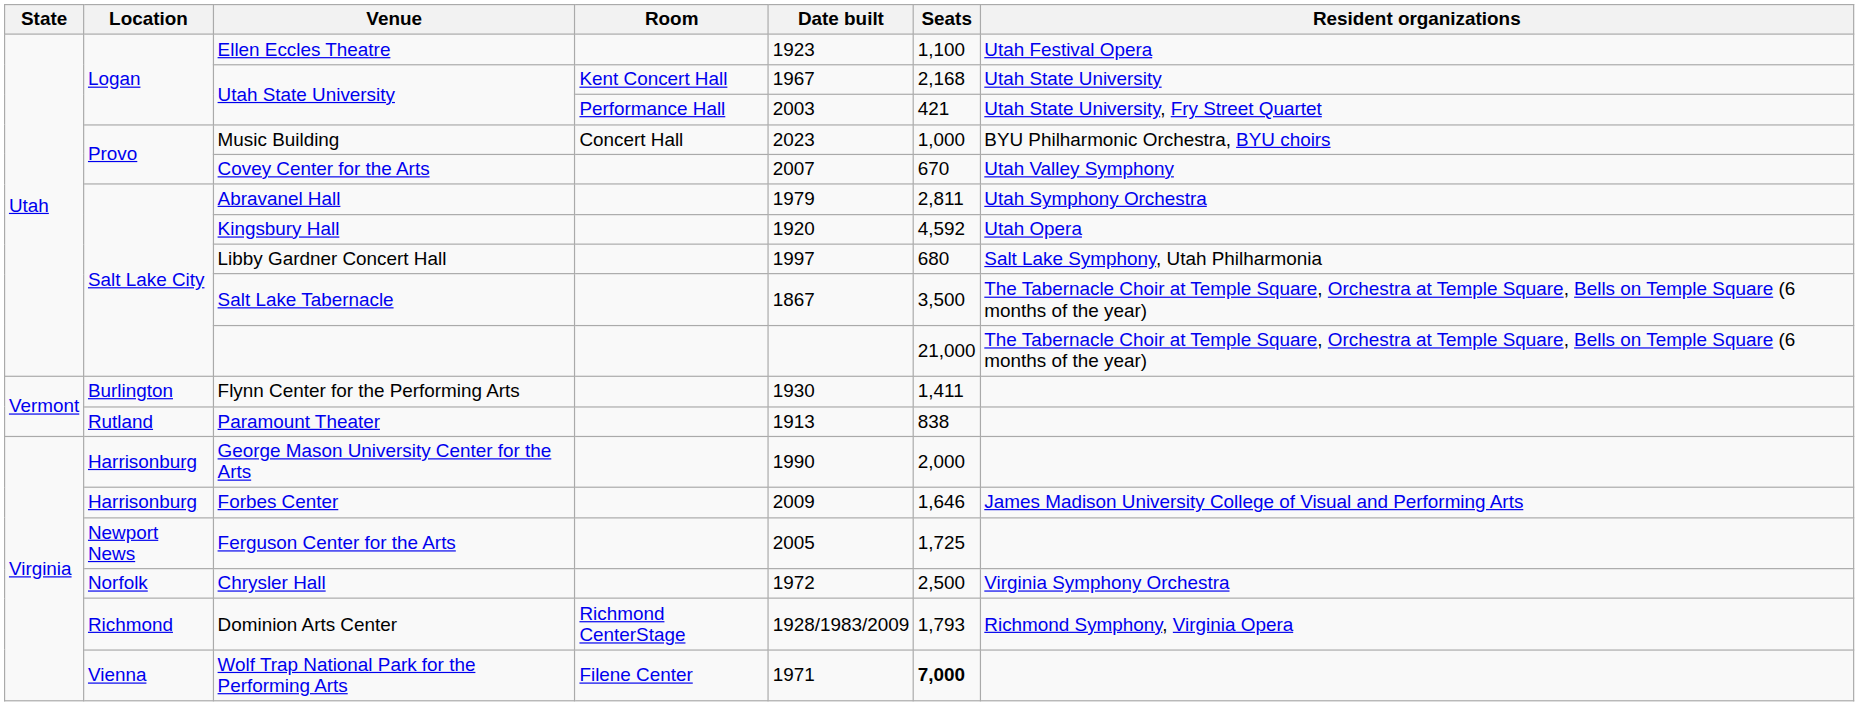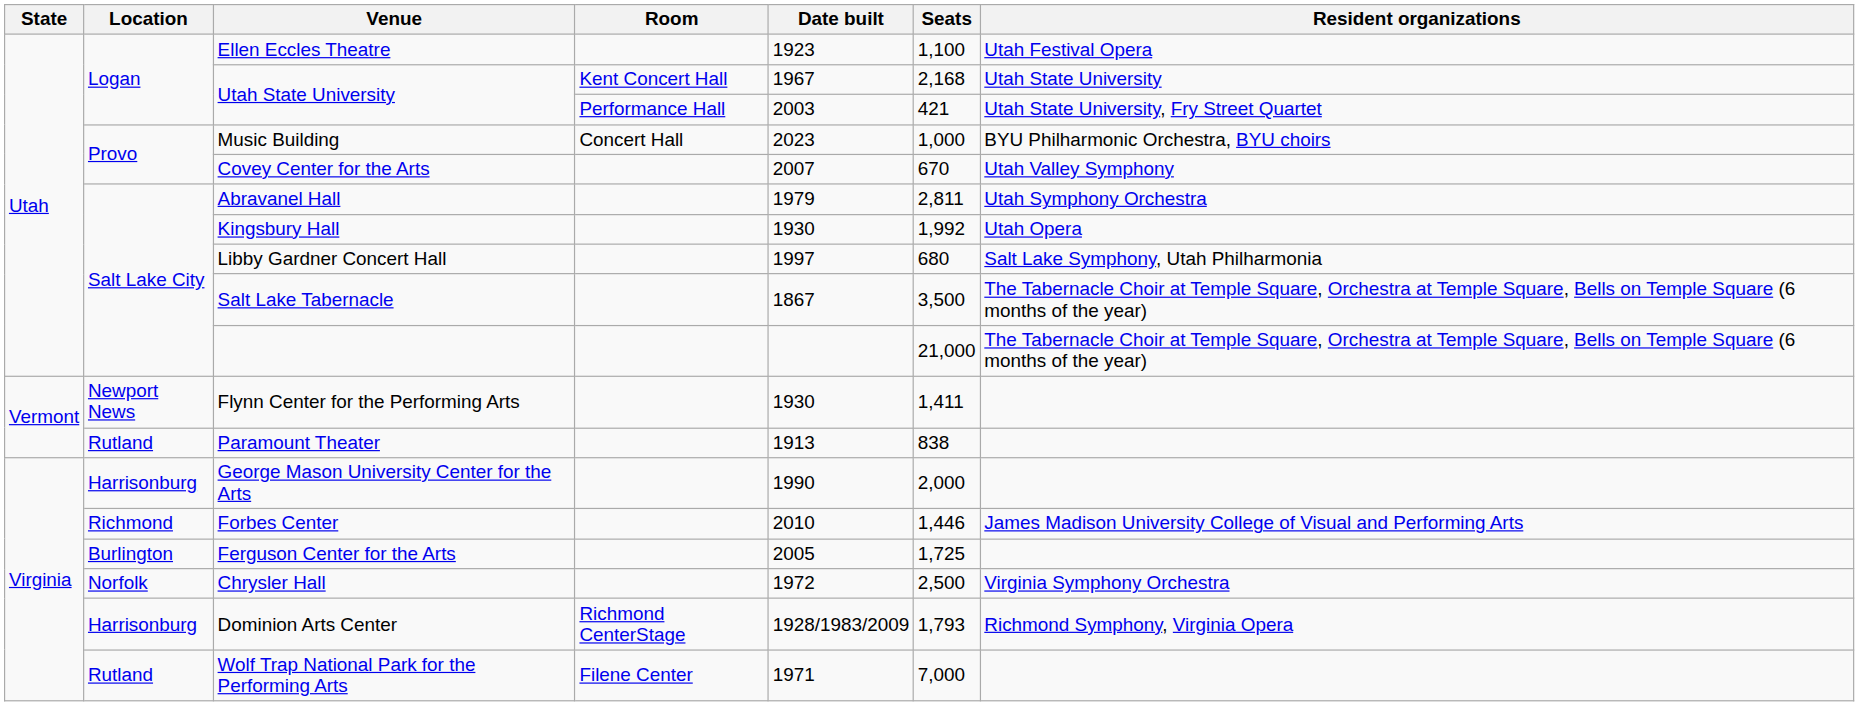 <table class="wikitable sortable">
 <tr>
 <th>State</th>
 <th>Location</th>
 <th>Venue</th>
 <th>Room</th>
 <th>Date built</th>
 <th>Seats</th>
 <th>Resident organizations</th>
 </tr>
 <tr>
 <td rowspan=10><a href='#'>Utah</a></td>
 <td rowspan=3><a href='#'>Logan</a></td>
 <td><a href='#'>Ellen Eccles Theatre</a></td>
 <td></td>
 <td>1923</td>
 <td>1,100</td>
 <td><a href='#'>Utah Festival Opera</a></td>
 </tr>
 <tr>
 <td rowspan=2><a href='#'>Utah State University</a></td>
 <td><a href='#'>Kent Concert Hall</a></td>
 <td>1967</td>
 <td>2,168</td>
 <td><a href='#'>Utah State University</a></td>
 </tr>
 <tr>
 <td><a href='#'>Performance Hall</a></td>
 <td>2003</td>
 <td>421</td>
 <td><a href='#'>Utah State University</a>, <a href='#'>Fry Street Quartet</a></td>
 </tr>
 <tr>
 <td rowspan=2><a href='#'>Provo</a></td>
 <td>Music Building</td>
 <td>Concert Hall</td>
 <td>2023</td>
 <td>1,000</td>
 <td>BYU Philharmonic Orchestra, <a href='#'>BYU choirs</a></td>
 </tr>
 <tr>
 <td><a href='#'>Covey Center for the Arts</a></td>
 <td></td>
 <td>2007</td>
 <td>670</td>
 <td><a href='#'>Utah Valley Symphony</a></td>
 </tr>
 <tr>
 <td rowspan=5><a href='#'>Salt Lake City</a></td>
 <td><a href='#'>Abravanel Hall</a></td>
 <td></td>
 <td>1979</td>
 <td>2,811</td>
 <td><a href='#'>Utah Symphony Orchestra</a></td>
 </tr>
 <tr>
 <td><a href='#'>Kingsbury Hall</a></td>
 <td></td>
-<td>1920</td>
-<td>4,592</td>
+<td>1930</td>
+<td>1,992</td>
 <td><a href='#'>Utah Opera</a></td>
 </tr>
 <tr>
 <td>Libby Gardner Concert Hall</td>
 <td></td>
 <td>1997</td>
 <td>680</td>
 <td><a href='#'>Salt Lake Symphony</a>, Utah Philharmonia</td>
 </tr>
 <tr>
 <td><a href='#'>Salt Lake Tabernacle</a></td>
 <td></td>
 <td>1867</td>
 <td>3,500</td>
 <td><a href='#'>The Tabernacle Choir at Temple Square</a>, <a href='#'>Orchestra at Temple Square</a>, <a href='#'>Bells on Temple Square</a> (6 months of the year)</td>
 </tr>
 <tr>
 <td></td>
 <td></td>
 <td></td>
 <td>21,000</td>
 <td><a href='#'>The Tabernacle Choir at Temple Square</a>, <a href='#'>Orchestra at Temple Square</a>, <a href='#'>Bells on Temple Square</a> (6 months of the year)</td>
 </tr>
 <tr>
 <td rowspan=2><a href='#'>Vermont</a></td>
-<td><a href='#'>Burlington</a></td>
+<td><a href='#'>Newport News</a></td>
 <td>Flynn Center for the Performing Arts</td>
 <td></td>
 <td>1930</td>
 <td>1,411</td>
 <td></td>
 </tr>
 <tr>
 <td><a href='#'>Rutland</a></td>
 <td><a href='#'>Paramount Theater</a></td>
 <td></td>
 <td>1913</td>
 <td>838</td>
 <td></td>
 </tr>
 <tr>
 <td rowspan="6"><a href='#'>Virginia</a></td>
 <td><a href='#'>Harrisonburg</a></td>
 <td><a href='#'>George Mason University Center for the Arts</a></td>
 <td></td>
 <td>1990</td>
 <td>2,000</td>
 <td></td>
 </tr>
 <tr>
-<td><a href='#'>Harrisonburg</a></td>
+<td><a href='#'>Richmond</a></td>
 <td><a href='#'>Forbes Center</a></td>
 <td></td>
-<td>2009</td>
-<td>1,646</td>
+<td>2010</td>
+<td>1,446</td>
 <td><a href='#'>James Madison University College of Visual and Performing Arts</a></td>
 </tr>
 <tr>
-<td><a href='#'>Newport News</a></td>
+<td><a href='#'>Burlington</a></td>
 <td><a href='#'>Ferguson Center for the Arts</a></td>
 <td></td>
 <td>2005</td>
 <td>1,725</td>
 <td></td>
 </tr>
 <tr>
 <td><a href='#'>Norfolk</a></td>
 <td><a href='#'>Chrysler Hall</a></td>
 <td></td>
 <td>1972</td>
 <td>2,500</td>
 <td><a href='#'>Virginia Symphony Orchestra</a></td>
 </tr>
 <tr>
-<td><a href='#'>Richmond</a></td>
+<td><a href='#'>Harrisonburg</a></td>
 <td>Dominion Arts Center</td>
 <td><a href='#'>Richmond CenterStage</a></td>
 <td>1928/1983/2009</td>
 <td>1,793</td>
 <td><a href='#'>Richmond Symphony</a>, <a href='#'>Virginia Opera</a></td>
 </tr>
 <tr>
-<td><a href='#'>Vienna</a></td>
+<td><a href='#'>Rutland</a></td>
 <td><a href='#'>Wolf Trap National Park for the Performing Arts</a></td>
 <td><a href='#'>Filene Center</a></td>
 <td>1971</td>
-<td><strong>7,000</strong></td>
+<td>7,000</td>
 <td></td>
 </tr>
 </table>
